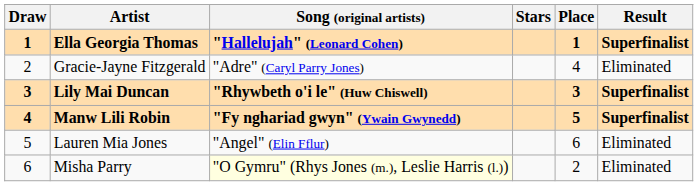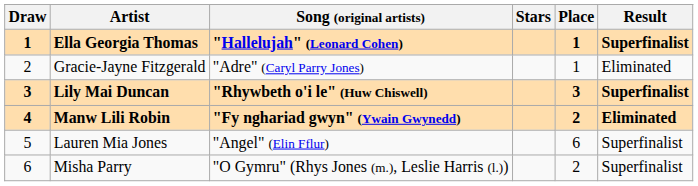 <table class="sortable wikitable" style="margin: 1em auto 1em auto; text-align:center">
 <tr>
 </tr>
 <tr>
 <th>Draw</th>
 <th>Artist</th>
 <th>Song <small>(original artists)</small></th>
 <th>Stars</th>
 <th>Place</th>
 <th>Result</th>
 </tr>
 <tr style="font-weight:bold; background:#FFDEAD;">
 <td>1</td>
 <td style="text-align:left;">Ella Georgia Thomas</td>
 <td style="text-align:left;">"<a href='#'>Hallelujah</a>" <small>(<a href='#'>Leonard Cohen</a>)</small></td>
 <td></td>
 <td>1</td>
 <td style="text-align:left;">Superfinalist</td>
 </tr>
 <tr>
 <td>2</td>
 <td style="text-align:left;">Gracie-Jayne Fitzgerald</td>
 <td style="text-align:left;">"Adre" <small>(<a href='#'>Caryl Parry Jones</a>)</small></td>
 <td></td>
-<td>4</td>
+<td>1</td>
 <td style="text-align:left;">Eliminated</td>
 </tr>
 <tr style="font-weight:bold; background:#FFDEAD;">
 <td>3</td>
 <td style="text-align:left;">Lily Mai Duncan</td>
 <td style="text-align:left;">"Rhywbeth o'i le" <small>(Huw Chiswell)</small></td>
 <td></td>
 <td>3</td>
 <td style="text-align:left;">Superfinalist</td>
 </tr>
 <tr style="font-weight:bold; background:#FFDEAD;">
 <td>4</td>
 <td style="text-align:left;">Manw Lili Robin</td>
 <td style="text-align:left;">"Fy nghariad gwyn" <small>(<a href='#'>Ywain Gwynedd</a>)</small></td>
 <td></td>
-<td>5</td>
-<td style="text-align:left;">Superfinalist</td>
+<td>2</td>
+<td style="text-align:left;">Eliminated</td>
 </tr>
 <tr>
 <td>5</td>
 <td style="text-align:left;">Lauren Mia Jones</td>
 <td style="text-align:left;">"Angel" <small>(<a href='#'>Elin Fflur</a>)</small></td>
 <td></td>
 <td>6</td>
-<td style="text-align:left;">Eliminated</td>
+<td style="text-align:left;">Superfinalist</td>
 </tr>
 <tr>
 <td>6</td>
 <td style="text-align:left;">Misha Parry</td>
-<td style="background: lightyellow; text-align:left;">"O Gymru" (Rhys Jones <small>(m.)</small>, Leslie Harris <small>(l.)</small>)</td>
+<td style="text-align:left;">"O Gymru" (Rhys Jones <small>(m.)</small>, Leslie Harris <small>(l.)</small>)</td>
 <td></td>
 <td>2</td>
-<td style="text-align:left;">Eliminated</td>
+<td style="text-align:left;">Superfinalist</td>
 </tr>
 </table>
